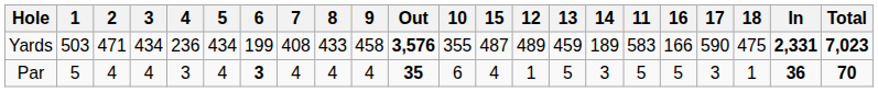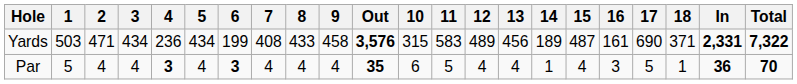 <table class="wikitable" style="text-align:center">
 <tr>
 <th>Hole</th>
 <th>1</th>
 <th>2</th>
 <th>3</th>
 <th>4</th>
 <th>5</th>
 <th>6</th>
 <th>7</th>
 <th>8</th>
 <th>9</th>
 <th>Out</th>
 <th>10</th>
-<th>15</th>
+<th>11</th>
 <th>12</th>
 <th>13</th>
 <th>14</th>
-<th>11</th>
+<th>15</th>
 <th>16</th>
 <th>17</th>
 <th>18</th>
 <th>In</th>
 <th>Total</th>
 </tr>
 <tr>
 <td>Yards</td>
 <td>503</td>
 <td>471</td>
 <td>434</td>
 <td>236</td>
 <td>434</td>
 <td>199</td>
 <td>408</td>
 <td>433</td>
 <td>458</td>
 <td><strong>3,576</strong></td>
-<td>355</td>
+<td>315</td>
+<td>583</td>
+<td>489</td>
+<td>456</td>
+<td>189</td>
 <td>487</td>
-<td>489</td>
-<td>459</td>
-<td>189</td>
-<td>583</td>
-<td>166</td>
-<td>590</td>
-<td>475</td>
+<td>161</td>
+<td>690</td>
+<td>371</td>
 <td><strong>2,331</strong></td>
-<td><strong>7,023</strong></td>
+<td><strong>7,322</strong></td>
 </tr>
 <tr>
 <td>Par</td>
 <td>5</td>
 <td>4</td>
 <td>4</td>
-<td>3</td>
+<td><strong>3</strong></td>
 <td>4</td>
 <td><strong>3</strong></td>
 <td>4</td>
 <td>4</td>
 <td>4</td>
 <td><strong>35</strong></td>
 <td>6</td>
+<td>5</td>
+<td>4</td>
 <td>4</td>
 <td>1</td>
-<td>5</td>
+<td>4</td>
 <td>3</td>
 <td>5</td>
-<td>5</td>
-<td>3</td>
 <td>1</td>
 <td><strong>36</strong></td>
 <td><strong>70</strong></td>
 </tr>
 </table>
